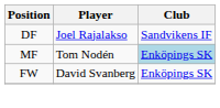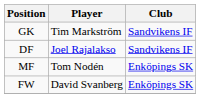 <table class="wikitable" style="text-align:center; float:left; margin-right:1em;">
 <tr>
 <th>Position</th>
 <th>Player</th>
 <th>Club</th>
+</tr>
+<tr>
+<td>GK</td>
+<td align="left"> Tim Markström</td>
+<td align="left"><a href='#'>Sandvikens IF</a></td>
 </tr>
 <tr>
 <td>DF</td>
 <td align="left"> <a href='#'>Joel Rajalakso</a></td>
 <td align="left"><a href='#'>Sandvikens IF</a></td>
 </tr>
 <tr>
 <td>MF</td>
 <td align="left"> Tom Nodén</td>
-<td align="left" style="background: lightblue;"><a href='#'>Enköpings SK</a></td>
+<td align="left"><a href='#'>Enköpings SK</a></td>
 </tr>
 <tr>
 <td>FW</td>
 <td align="left"> David Svanberg</td>
 <td align="left"><a href='#'>Enköpings SK</a></td>
 </tr>
 <tr>
 </tr>
 </table>
